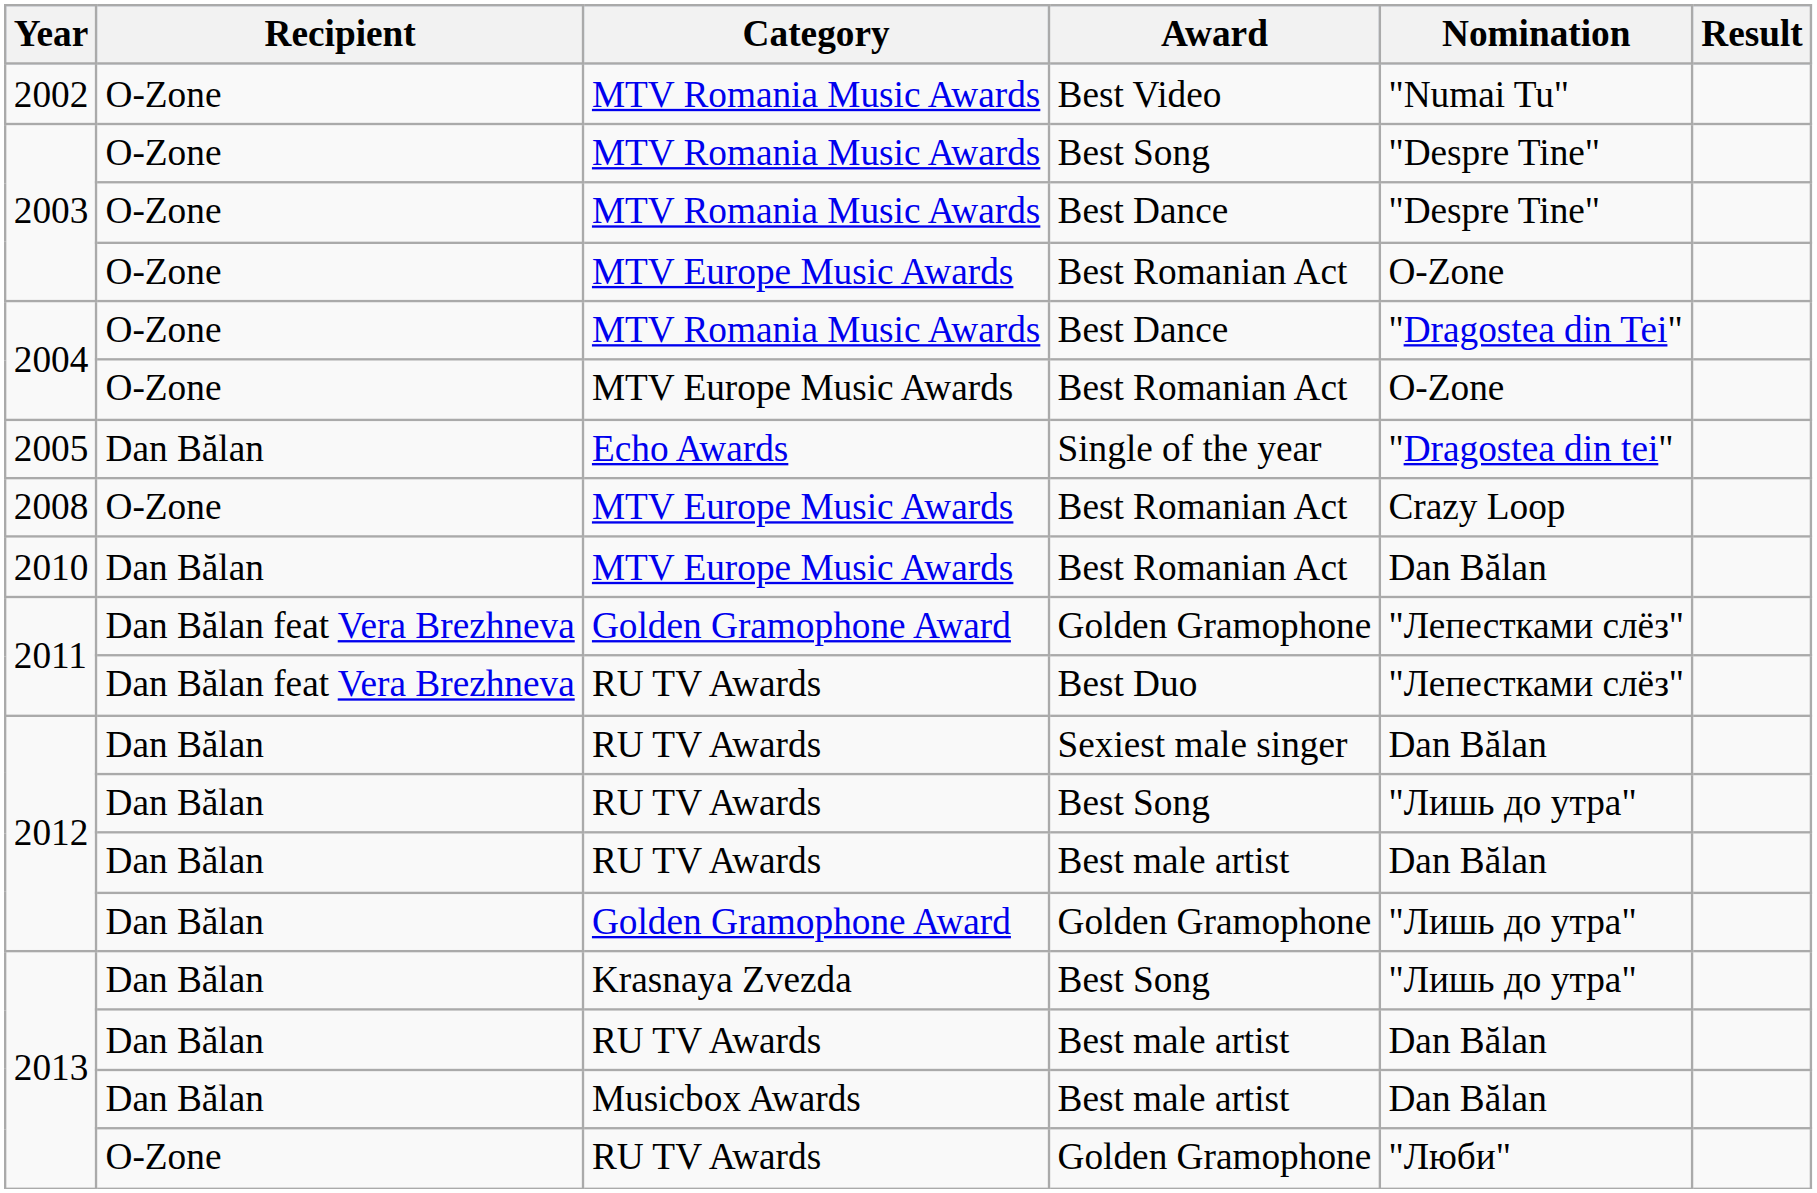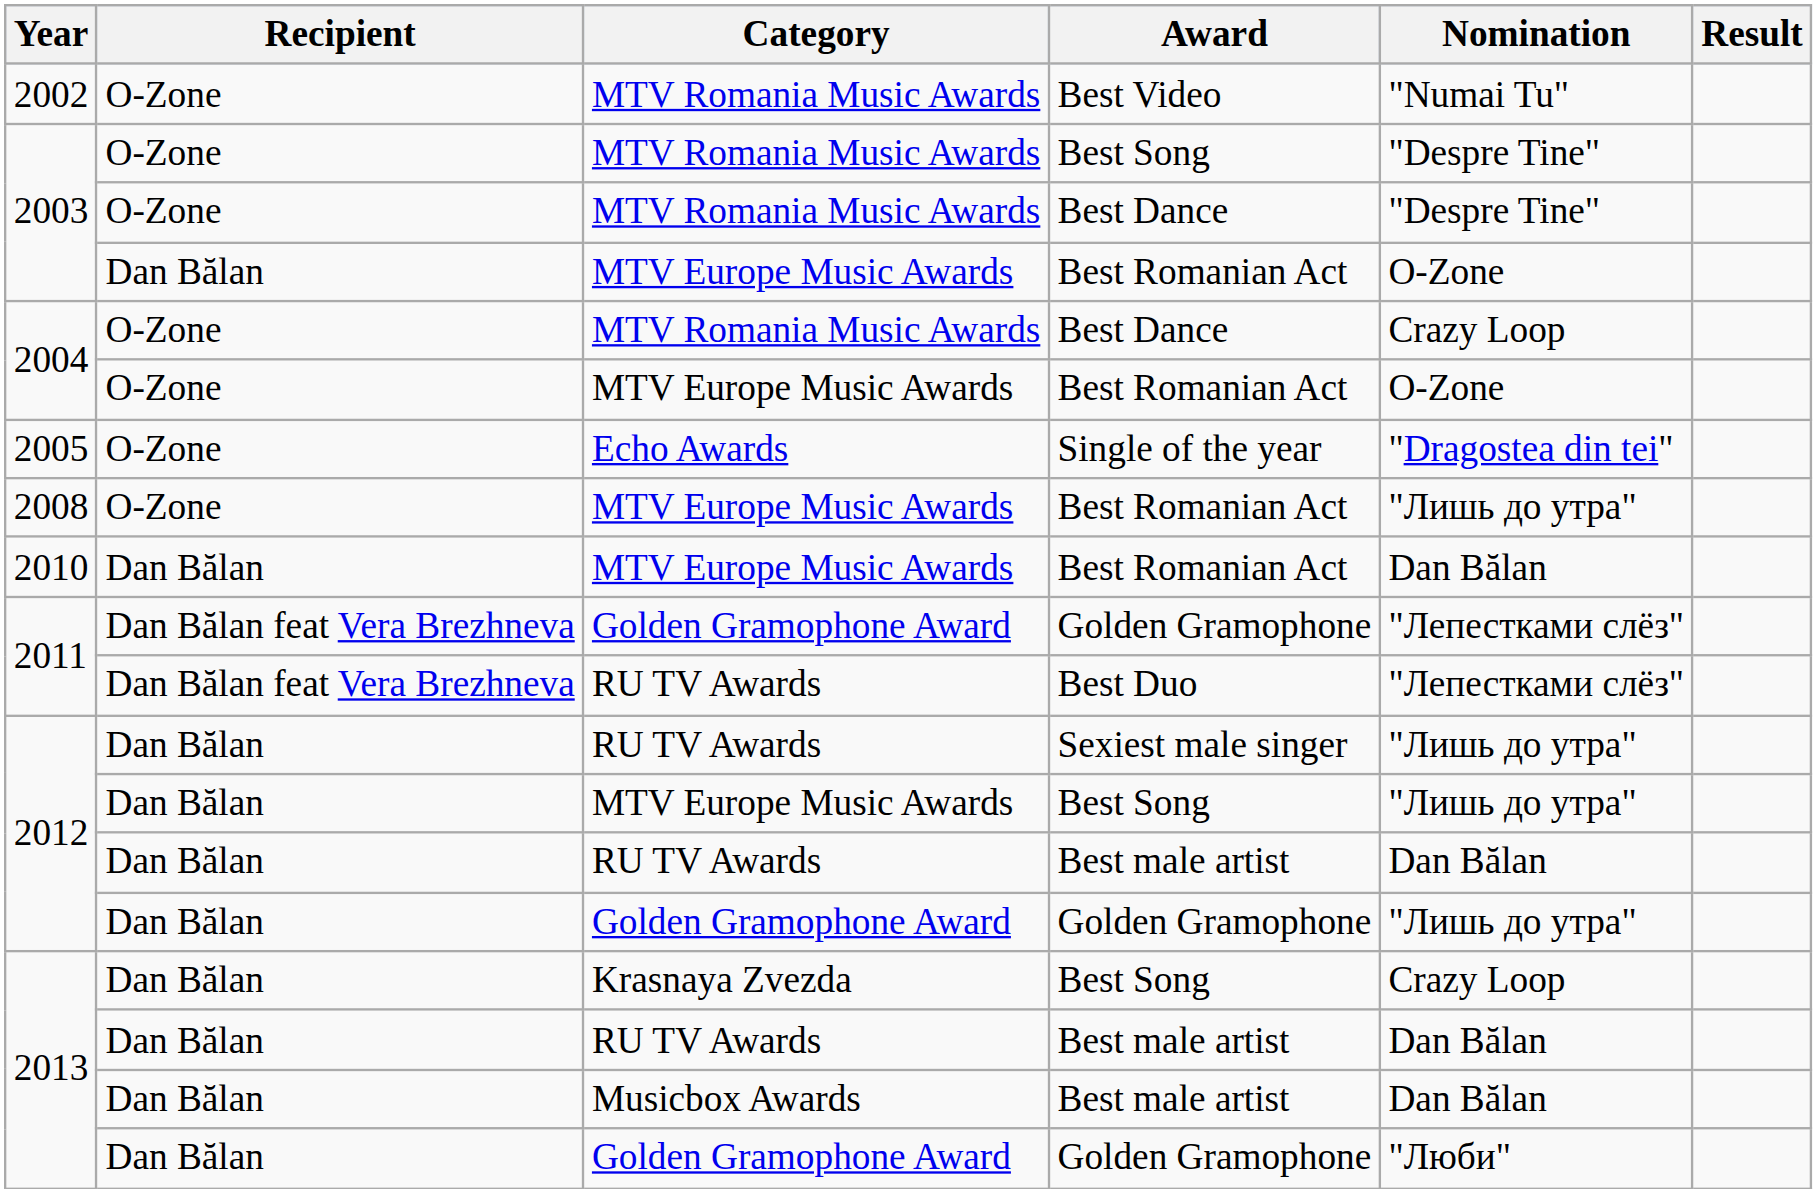 <table class="wikitable sortable">
 <tr style="background:#b0c4de;">
 <th>Year</th>
 <th>Recipient</th>
 <th>Category</th>
 <th>Award</th>
 <th>Nomination</th>
 <th>Result</th>
 </tr>
 <tr>
 <td>2002</td>
 <td>O-Zone</td>
 <td><a href='#'>MTV Romania Music Awards</a></td>
 <td>Best Video</td>
 <td>"Numai Tu"</td>
 <td></td>
 </tr>
 <tr>
 <td rowspan="3">2003</td>
 <td>O-Zone</td>
 <td><a href='#'>MTV Romania Music Awards</a></td>
 <td>Best Song</td>
 <td>"Despre Tine"</td>
 <td></td>
 </tr>
 <tr>
 <td>O-Zone</td>
 <td><a href='#'>MTV Romania Music Awards</a></td>
 <td>Best Dance</td>
 <td>"Despre Tine"</td>
 <td></td>
 </tr>
 <tr>
-<td>O-Zone</td>
+<td>Dan Bălan</td>
 <td><a href='#'>MTV Europe Music Awards</a></td>
 <td>Best Romanian Act</td>
 <td>O-Zone</td>
 <td></td>
 </tr>
 <tr>
 <td rowspan="2">2004</td>
 <td>O-Zone</td>
 <td><a href='#'>MTV Romania Music Awards</a></td>
 <td>Best Dance</td>
-<td>"<a href='#'>Dragostea din Tei</a>"</td>
+<td>Crazy Loop</td>
 <td></td>
 </tr>
 <tr>
 <td>O-Zone</td>
 <td>MTV Europe Music Awards</td>
 <td>Best Romanian Act</td>
 <td>O-Zone</td>
 <td></td>
 </tr>
 <tr>
 <td>2005</td>
-<td>Dan Bălan</td>
+<td>O-Zone</td>
 <td><a href='#'>Echo Awards</a></td>
 <td>Single of the year</td>
 <td>"<a href='#'>Dragostea din tei</a>"</td>
 <td></td>
 </tr>
 <tr>
 <td>2008</td>
 <td>O-Zone</td>
 <td><a href='#'>MTV Europe Music Awards</a></td>
 <td>Best Romanian Act</td>
-<td>Crazy Loop</td>
+<td>"Лишь до утра"</td>
 <td></td>
 </tr>
 <tr>
 <td>2010</td>
 <td>Dan Bălan</td>
 <td><a href='#'>MTV Europe Music Awards</a></td>
 <td>Best Romanian Act</td>
 <td>Dan Bălan</td>
 <td></td>
 </tr>
 <tr>
 <td rowspan="2">2011</td>
 <td>Dan Bălan feat <a href='#'>Vera Brezhneva</a></td>
 <td><a href='#'>Golden Gramophone Award</a></td>
 <td>Golden Gramophone</td>
 <td>"Лепестками слёз"</td>
 <td></td>
 </tr>
 <tr>
 <td>Dan Bălan feat <a href='#'>Vera Brezhneva</a></td>
 <td>RU TV Awards</td>
 <td>Best Duo</td>
 <td>"Лепестками слёз"</td>
 <td></td>
 </tr>
 <tr>
 <td rowspan="4">2012</td>
 <td>Dan Bălan</td>
 <td>RU TV Awards</td>
 <td>Sexiest male singer</td>
-<td>Dan Bălan</td>
+<td>"Лишь до утра"</td>
 <td></td>
 </tr>
 <tr>
 <td>Dan Bălan</td>
-<td>RU TV Awards</td>
+<td>MTV Europe Music Awards</td>
 <td>Best Song</td>
 <td>"Лишь до утра"</td>
 <td></td>
 </tr>
 <tr>
 <td>Dan Bălan</td>
 <td>RU TV Awards</td>
 <td>Best male artist</td>
 <td>Dan Bălan</td>
 <td></td>
 </tr>
 <tr>
 <td>Dan Bălan</td>
 <td><a href='#'>Golden Gramophone Award</a></td>
 <td>Golden Gramophone</td>
 <td>"Лишь до утра"</td>
 <td></td>
 </tr>
 <tr>
 <td rowspan="4">2013</td>
 <td>Dan Bălan</td>
 <td>Krasnaya Zvezda</td>
 <td>Best Song</td>
-<td>"Лишь до утра"</td>
+<td>Crazy Loop</td>
 <td></td>
 </tr>
 <tr>
 <td>Dan Bălan</td>
 <td>RU TV Awards</td>
 <td>Best male artist</td>
 <td>Dan Bălan</td>
 <td></td>
 </tr>
 <tr>
 <td>Dan Bălan</td>
 <td>Musicbox Awards</td>
 <td>Best male artist</td>
 <td>Dan Bălan</td>
 <td></td>
 </tr>
 <tr>
-<td>O-Zone</td>
-<td>RU TV Awards</td>
+<td>Dan Bălan</td>
+<td><a href='#'>Golden Gramophone Award</a></td>
 <td>Golden Gramophone</td>
 <td>"Люби"</td>
 <td></td>
 </tr>
 </table>
